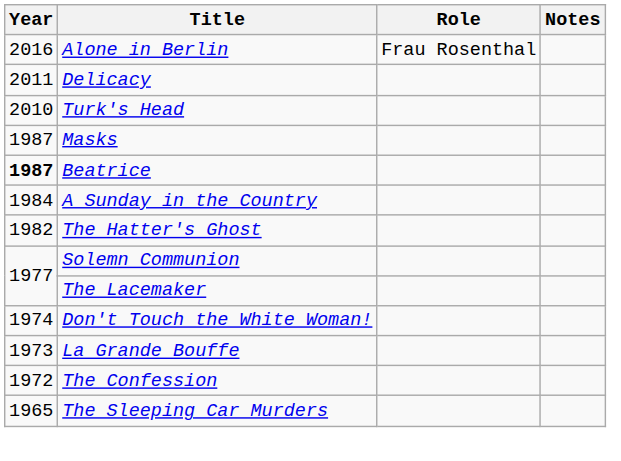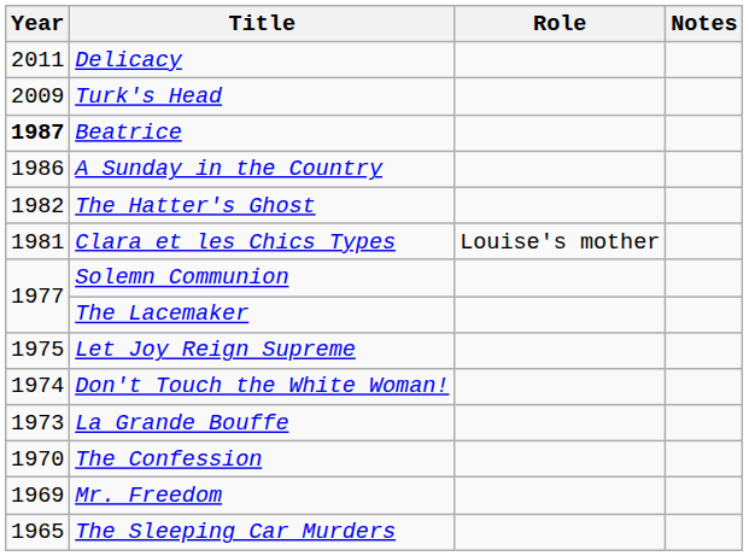 <table class="wikitable sortable">
 <tr>
 <th>Year</th>
 <th>Title</th>
 <th>Role</th>
 <th class="unsortable">Notes</th>
 </tr>
 <tr>
-<td>2016</td>
-<td><em><a href='#'>Alone in Berlin</a></em></td>
-<td>Frau Rosenthal</td>
-<td></td>
-</tr>
-<tr>
 <td>2011</td>
 <td><em><a href='#'>Delicacy</a></em></td>
 <td></td>
 <td></td>
 </tr>
 <tr>
-<td>2010</td>
+<td>2009</td>
 <td><em><a href='#'>Turk's Head</a></em></td>
-<td></td>
-<td></td>
-</tr>
-<tr>
-<td>1987</td>
-<td><em><a href='#'>Masks</a></em></td>
 <td></td>
 <td></td>
 </tr>
 <tr>
 <td><strong>1987</strong></td>
 <td><em><a href='#'>Beatrice</a></em></td>
 <td></td>
 <td></td>
 </tr>
 <tr>
-<td>1984</td>
+<td>1986</td>
 <td><em><a href='#'>A Sunday in the Country</a></em></td>
 <td></td>
 <td></td>
 </tr>
 <tr>
 <td>1982</td>
 <td><em><a href='#'>The Hatter's Ghost</a></em></td>
 <td></td>
 <td></td>
 </tr>
 <tr>
+<td>1981</td>
+<td><em><a href='#'>Clara et les Chics Types</a></em></td>
+<td>Louise's mother</td>
+<td></td>
+</tr>
+<tr>
 <td rowspan=2>1977</td>
 <td><em><a href='#'>Solemn Communion</a></em></td>
 <td></td>
 <td></td>
 </tr>
 <tr>
 <td><em><a href='#'>The Lacemaker</a></em></td>
+<td></td>
+<td></td>
+</tr>
+<tr>
+<td>1975</td>
+<td><em><a href='#'>Let Joy Reign Supreme</a></em></td>
 <td></td>
 <td></td>
 </tr>
 <tr>
 <td>1974</td>
 <td><em><a href='#'>Don't Touch the White Woman!</a></em></td>
 <td></td>
 <td></td>
 </tr>
 <tr>
 <td>1973</td>
 <td><em><a href='#'>La Grande Bouffe</a></em></td>
 <td></td>
 <td></td>
 </tr>
 <tr>
-<td>1972</td>
+<td>1970</td>
 <td><em><a href='#'>The Confession</a></em></td>
+<td></td>
+<td></td>
+</tr>
+<tr>
+<td>1969</td>
+<td><em><a href='#'>Mr. Freedom</a></em></td>
 <td></td>
 <td></td>
 </tr>
 <tr>
 <td>1965</td>
 <td><em><a href='#'>The Sleeping Car Murders</a></em></td>
 <td></td>
 <td></td>
 </tr>
 </table>
